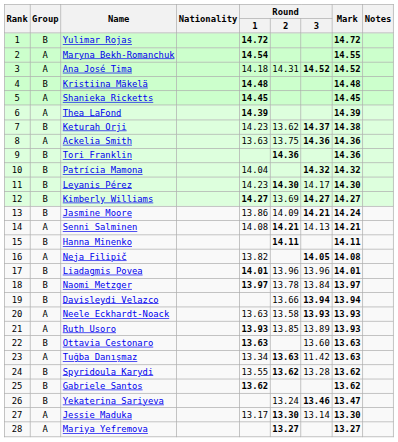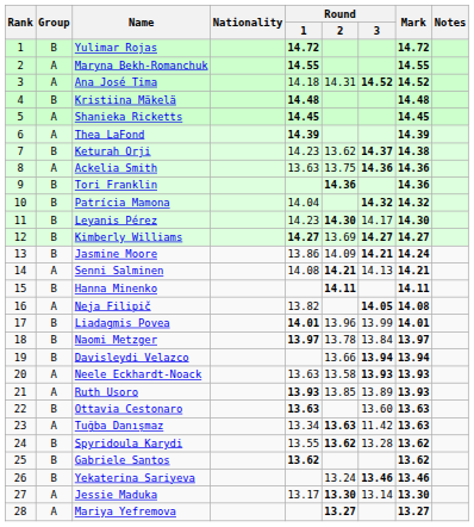 <table class="wikitable sortable" style="text-align:center">
 <tr>
 <th rowspan=2>Rank</th>
 <th rowspan=2>Group</th>
 <th rowspan=2>Name</th>
 <th rowspan=2>Nationality</th>
 <th colspan=3>Round</th>
 <th rowspan=2>Mark</th>
 <th rowspan=2>Notes</th>
 </tr>
 <tr>
 <th>1</th>
 <th>2</th>
 <th>3</th>
 </tr>
 <tr bgcolor=ccffcc>
 <td>1</td>
 <td>B</td>
 <td align=left><a href='#'>Yulimar Rojas</a></td>
 <td align=left></td>
 <td><strong>14.72</strong></td>
 <td></td>
 <td></td>
 <td><strong>14.72</strong></td>
 <td></td>
 </tr>
 <tr bgcolor=ccffcc>
 <td>2</td>
 <td>A</td>
 <td align=left><a href='#'>Maryna Bekh-Romanchuk</a></td>
 <td align=left></td>
-<td><strong>14.54</strong></td>
+<td><strong>14.55</strong></td>
 <td></td>
 <td></td>
 <td><strong>14.55</strong></td>
 <td></td>
 </tr>
 <tr bgcolor=ccffcc>
 <td>3</td>
 <td>A</td>
 <td align=left><a href='#'>Ana José Tima</a></td>
 <td align=left></td>
 <td>14.18</td>
 <td>14.31</td>
 <td><strong>14.52</strong></td>
 <td><strong>14.52</strong></td>
 <td> <strong></strong></td>
 </tr>
 <tr bgcolor=ccffcc>
 <td>4</td>
 <td>B</td>
 <td align=left><a href='#'>Kristiina Mäkelä</a></td>
 <td align=left></td>
 <td><strong>14.48</strong></td>
 <td></td>
 <td></td>
 <td><strong>14.48</strong></td>
 <td> </td>
 </tr>
 <tr bgcolor=ccffcc>
 <td>5</td>
 <td>A</td>
 <td align=left><a href='#'>Shanieka Ricketts</a></td>
 <td align=left></td>
 <td><strong>14.45</strong></td>
 <td></td>
 <td></td>
 <td><strong>14.45</strong></td>
 <td></td>
 </tr>
 <tr bgcolor=ddffdd>
 <td>6</td>
 <td>A</td>
 <td align=left><a href='#'>Thea LaFond</a></td>
 <td align=left></td>
 <td><strong>14.39</strong></td>
 <td></td>
 <td></td>
 <td><strong>14.39</strong></td>
 <td></td>
 </tr>
 <tr bgcolor=ddffdd>
 <td>7</td>
 <td>B</td>
 <td align=left><a href='#'>Keturah Orji</a></td>
 <td align=left></td>
 <td>14.23</td>
 <td>13.62</td>
 <td><strong>14.37</strong></td>
 <td><strong>14.38</strong></td>
 <td></td>
 </tr>
 <tr bgcolor=ddffdd>
 <td>8</td>
 <td>A</td>
 <td align=left><a href='#'>Ackelia Smith</a></td>
 <td align=left></td>
 <td>13.63</td>
 <td>13.75</td>
 <td><strong>14.36</strong></td>
 <td><strong>14.36</strong></td>
 <td> </td>
 </tr>
 <tr bgcolor=ddffdd>
 <td>9</td>
 <td>B</td>
 <td align=left><a href='#'>Tori Franklin</a></td>
 <td align=left></td>
 <td></td>
 <td><strong>14.36</strong></td>
 <td></td>
 <td><strong>14.36</strong></td>
 <td></td>
 </tr>
 <tr bgcolor=ddffdd>
 <td>10</td>
 <td>B</td>
 <td align=left><a href='#'>Patrícia Mamona</a></td>
 <td align=left></td>
 <td>14.04</td>
 <td></td>
 <td><strong>14.32</strong></td>
 <td><strong>14.32</strong></td>
 <td></td>
 </tr>
 <tr bgcolor=ddffdd>
 <td>11</td>
 <td>B</td>
 <td align=left><a href='#'>Leyanis Pérez</a></td>
 <td align=left></td>
 <td>14.23</td>
 <td><strong>14.30</strong></td>
 <td>14.17</td>
 <td><strong>14.30</strong></td>
 <td></td>
 </tr>
 <tr bgcolor=ddffdd>
 <td>12</td>
 <td>B</td>
 <td align=left><a href='#'>Kimberly Williams</a></td>
 <td align=left></td>
 <td><strong>14.27</strong></td>
 <td>13.69</td>
 <td><strong>14.27</strong></td>
 <td><strong>14.27</strong></td>
 <td></td>
 </tr>
 <tr>
 <td>13</td>
 <td>B</td>
 <td align=left><a href='#'>Jasmine Moore</a></td>
 <td align=left></td>
 <td>13.86</td>
 <td>14.09</td>
 <td><strong>14.21</strong></td>
 <td><strong>14.24</strong></td>
 <td></td>
 </tr>
 <tr>
 <td>14</td>
 <td>A</td>
 <td align=left><a href='#'>Senni Salminen</a></td>
 <td align=left></td>
 <td>14.08</td>
 <td><strong>14.21</strong></td>
 <td>14.13</td>
 <td><strong>14.21</strong></td>
 <td></td>
 </tr>
 <tr>
 <td>15</td>
 <td>B</td>
 <td align=left><a href='#'>Hanna Minenko</a></td>
 <td align=left></td>
 <td></td>
 <td><strong>14.11</strong></td>
 <td></td>
 <td><strong>14.11</strong></td>
 <td></td>
 </tr>
 <tr>
 <td>16</td>
 <td>A</td>
 <td align=left><a href='#'>Neja Filipič</a></td>
 <td align=left></td>
 <td>13.82</td>
 <td></td>
 <td><strong>14.05</strong></td>
 <td><strong>14.08</strong></td>
 <td></td>
 </tr>
 <tr>
 <td>17</td>
 <td>B</td>
 <td align=left><a href='#'>Liadagmis Povea</a></td>
 <td align=left></td>
 <td><strong>14.01</strong></td>
 <td>13.96</td>
-<td>13.96</td>
+<td>13.99</td>
 <td><strong>14.01</strong></td>
 <td></td>
 </tr>
 <tr>
 <td>18</td>
 <td>B</td>
 <td align=left><a href='#'>Naomi Metzger</a></td>
 <td align=left></td>
 <td><strong>13.97</strong></td>
 <td>13.78</td>
 <td>13.84</td>
 <td><strong>13.97</strong></td>
 <td></td>
 </tr>
 <tr>
 <td>19</td>
 <td>B</td>
 <td align=left><a href='#'>Davisleydi Velazco</a></td>
 <td align=left></td>
 <td></td>
 <td>13.66</td>
 <td><strong>13.94</strong></td>
 <td><strong>13.94</strong></td>
 <td></td>
 </tr>
 <tr>
 <td>20</td>
 <td>A</td>
 <td align=left><a href='#'>Neele Eckhardt-Noack</a></td>
 <td align=left></td>
 <td>13.63</td>
 <td>13.58</td>
 <td><strong>13.93</strong></td>
 <td><strong>13.93</strong></td>
 <td></td>
 </tr>
 <tr>
 <td>21</td>
 <td>A</td>
 <td align=left><a href='#'>Ruth Usoro</a></td>
 <td align=left></td>
 <td><strong>13.93</strong></td>
 <td>13.85</td>
 <td>13.89</td>
 <td><strong>13.93</strong></td>
 <td></td>
 </tr>
 <tr>
 <td>22</td>
 <td>B</td>
 <td align=left><a href='#'>Ottavia Cestonaro</a></td>
 <td align=left></td>
 <td><strong>13.63</strong></td>
 <td></td>
 <td>13.60</td>
 <td><strong>13.63</strong></td>
 <td></td>
 </tr>
 <tr>
 <td>23</td>
 <td>A</td>
 <td align=left><a href='#'>Tuğba Danışmaz</a></td>
 <td align=left></td>
 <td>13.34</td>
 <td><strong>13.63</strong></td>
 <td>11.42</td>
 <td><strong>13.63</strong></td>
 <td></td>
 </tr>
 <tr>
 <td>24</td>
 <td>B</td>
 <td align=left><a href='#'>Spyridoula Karydi</a></td>
 <td align=left></td>
 <td>13.55</td>
 <td><strong>13.62</strong></td>
 <td>13.28</td>
 <td><strong>13.62</strong></td>
 <td></td>
 </tr>
 <tr>
 <td>25</td>
 <td>B</td>
 <td align=left><a href='#'>Gabriele Santos</a></td>
 <td align=left></td>
 <td><strong>13.62</strong></td>
 <td></td>
 <td></td>
 <td><strong>13.62</strong></td>
 <td></td>
 </tr>
 <tr>
 <td>26</td>
 <td>B</td>
 <td align=left><a href='#'>Yekaterina Sariyeva</a></td>
 <td align=left></td>
 <td></td>
 <td>13.24</td>
 <td><strong>13.46</strong></td>
-<td><strong>13.47</strong></td>
+<td><strong>13.46</strong></td>
 <td></td>
 </tr>
 <tr>
 <td>27</td>
 <td>A</td>
 <td align=left><a href='#'>Jessie Maduka</a></td>
 <td align=left></td>
 <td>13.17</td>
 <td><strong>13.30</strong></td>
 <td>13.14</td>
 <td><strong>13.30</strong></td>
 <td></td>
 </tr>
 <tr>
 <td>28</td>
 <td>A</td>
 <td align=left><a href='#'>Mariya Yefremova</a></td>
 <td align=left></td>
 <td></td>
 <td><strong>13.27</strong></td>
 <td></td>
 <td><strong>13.27</strong></td>
 <td></td>
 </tr>
 </table>
